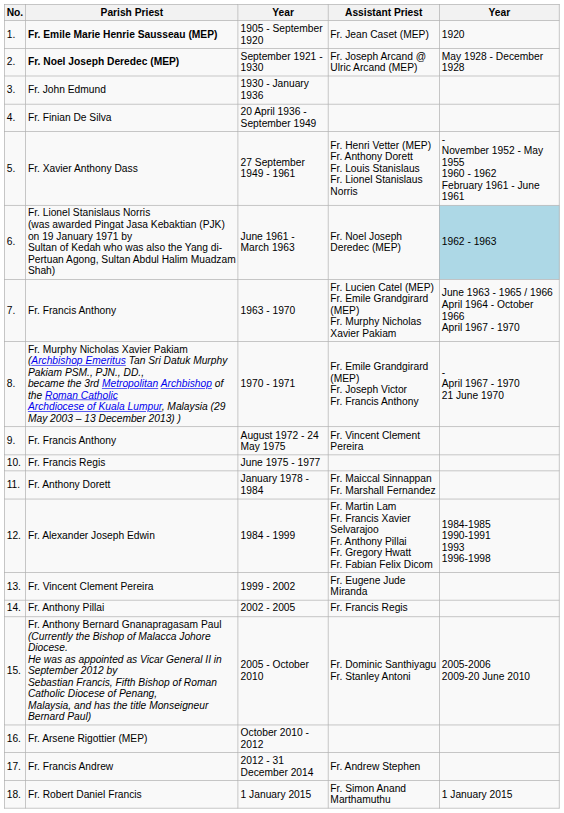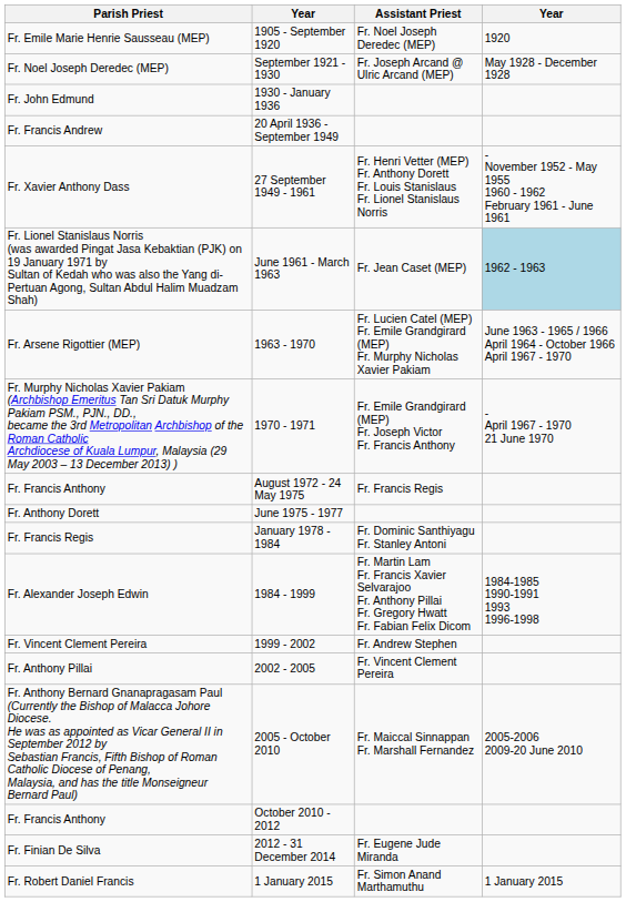 <table class="wikitable">
 <tr>
-<th>No.</th>
 <th>Parish Priest</th>
 <th>Year</th>
 <th>Assistant Priest</th>
 <th>Year</th>
 </tr>
 <tr>
-<td>1.</td>
-<td><strong>Fr. Emile Marie Henrie Sausseau (MEP)</strong></td>
+<td>Fr. Emile Marie Henrie Sausseau (MEP)</td>
 <td>1905 - September 1920</td>
-<td>Fr. Jean Caset (MEP)</td>
+<td>Fr. Noel Joseph Deredec (MEP)</td>
 <td>1920</td>
 </tr>
 <tr>
-<td>2.</td>
-<td><strong>Fr. Noel Joseph Deredec (MEP)</strong></td>
+<td>Fr. Noel Joseph Deredec (MEP)</td>
 <td>September 1921 - 1930</td>
 <td>Fr. Joseph Arcand @ Ulric Arcand (MEP)</td>
 <td>May 1928 - December 1928</td>
 </tr>
 <tr>
-<td>3.</td>
 <td>Fr. John Edmund</td>
 <td>1930 -  January 1936</td>
 <td></td>
 <td></td>
 </tr>
 <tr>
-<td>4.</td>
-<td>Fr. Finian De Silva</td>
+<td>Fr. Francis Andrew</td>
 <td>20 April 1936 - September 1949</td>
 <td></td>
 <td></td>
 </tr>
 <tr>
-<td>5.</td>
 <td>Fr. Xavier Anthony Dass</td>
 <td>27 September 1949 - 1961</td>
 <td>Fr. Henri Vetter (MEP) <br>Fr. Anthony Dorett<br>Fr. Louis Stanislaus <br>Fr. Lionel Stanislaus Norris<br></td>
 <td>-<br>November 1952 - May 1955<br>1960 - 1962<br>February 1961 - June 1961</td>
 </tr>
 <tr>
-<td>6.</td>
 <td>Fr. Lionel Stanislaus Norris <br>(was awarded Pingat Jasa Kebaktian (PJK) on 19 January 1971 by<br>Sultan of Kedah who was also the Yang di-Pertuan Agong, Sultan Abdul Halim Muadzam Shah)</td>
 <td>June 1961 - March 1963</td>
-<td>Fr. Noel Joseph Deredec (MEP)</td>
+<td>Fr. Jean Caset (MEP)</td>
 <td style="background: lightblue;">1962 - 1963</td>
 </tr>
 <tr>
-<td>7.</td>
-<td>Fr. Francis Anthony</td>
+<td>Fr. Arsene Rigottier (MEP)</td>
 <td>1963 - 1970</td>
 <td>Fr. Lucien Catel (MEP)<br>Fr. Emile Grandgirard (MEP) <br>Fr. Murphy Nicholas Xavier Pakiam</td>
 <td>June 1963 - 1965 / 1966 April 1964 - October 1966<br>April 1967 - 1970</td>
 </tr>
 <tr>
-<td>8.</td>
 <td>Fr. Murphy Nicholas Xavier Pakiam<br><em>(<a href='#'>Archbishop Emeritus</a> Tan Sri Datuk Murphy Pakiam PSM., PJN., DD.,</em><br><em>became the 3rd <a href='#'>Metropolitan</a> <a href='#'>Archbishop</a> of the</em> <em><a href='#'>Roman Catholic</a></em><br><em><a href='#'>Archdiocese of Kuala Lumpur</a>, Malaysia</em>  <em>(29 May 2003 – 13 December 2013) )</em></td>
 <td>1970 - 1971</td>
 <td>Fr. Emile Grandgirard (MEP) <br>Fr. Joseph Victor<br>Fr. Francis Anthony</td>
 <td>-<br>April 1967 - 1970<br>21 June 1970</td>
 </tr>
 <tr>
-<td>9.</td>
 <td>Fr. Francis Anthony</td>
 <td>August 1972 - 24 May 1975</td>
-<td>Fr. Vincent Clement Pereira</td>
+<td>Fr. Francis Regis</td>
 <td></td>
 </tr>
 <tr>
-<td>10.</td>
-<td>Fr. Francis Regis</td>
+<td>Fr. Anthony Dorett</td>
 <td>June 1975 - 1977</td>
 <td></td>
 <td></td>
 </tr>
 <tr>
-<td>11.</td>
-<td>Fr. Anthony Dorett</td>
+<td>Fr. Francis Regis</td>
 <td>January 1978 - 1984</td>
-<td>Fr. Maiccal Sinnappan <br>Fr. Marshall Fernandez<br></td>
+<td>Fr. Dominic Santhiyagu <br>Fr. Stanley Antoni<br></td>
 <td></td>
 </tr>
 <tr>
-<td>12.</td>
 <td>Fr. Alexander Joseph Edwin</td>
 <td>1984 - 1999</td>
 <td>Fr. Martin Lam <br>Fr. Francis Xavier Selvarajoo<br>Fr. Anthony Pillai <br>Fr. Gregory Hwatt<br>Fr. Fabian Felix Dicom</td>
 <td><br>1984-1985<br>1990-1991 <br>1993<br>1996-1998</td>
 </tr>
 <tr>
-<td>13.</td>
 <td>Fr. Vincent Clement Pereira</td>
 <td>1999 - 2002</td>
-<td>Fr. Eugene Jude Miranda</td>
+<td>Fr. Andrew Stephen</td>
 <td></td>
 </tr>
 <tr>
-<td>14.</td>
 <td>Fr. Anthony Pillai</td>
 <td>2002 - 2005</td>
-<td>Fr. Francis Regis</td>
+<td>Fr. Vincent Clement Pereira</td>
 <td></td>
 </tr>
 <tr>
-<td>15.</td>
 <td>Fr. Anthony Bernard Gnanapragasam Paul <br><em>(Currently the Bishop of Malacca Johore Diocese.</em><br><em>He was as appointed as Vicar General II in September 2012 by</em><br><em>Sebastian Francis, Fifth Bishop of Roman Catholic Diocese of Penang,</em><br><em>Malaysia, and has the title Monseigneur Bernard Paul)</em></td>
 <td>2005 - October 2010</td>
-<td>Fr. Dominic Santhiyagu <br>Fr. Stanley Antoni<br></td>
+<td>Fr. Maiccal Sinnappan <br>Fr. Marshall Fernandez<br></td>
 <td>2005-2006 <br>2009-20 June 2010<br></td>
 </tr>
 <tr>
-<td>16.</td>
-<td>Fr. Arsene Rigottier (MEP)</td>
+<td>Fr. Francis Anthony</td>
 <td>October 2010 - 2012</td>
 <td></td>
 <td></td>
 </tr>
 <tr>
-<td>17.</td>
-<td>Fr. Francis Andrew</td>
+<td>Fr. Finian De Silva</td>
 <td>2012 - 31 December 2014</td>
-<td>Fr. Andrew Stephen</td>
+<td>Fr. Eugene Jude Miranda</td>
 <td></td>
 </tr>
 <tr>
-<td>18.</td>
 <td>Fr. Robert Daniel Francis</td>
 <td>1 January 2015</td>
 <td>Fr. Simon Anand Marthamuthu</td>
 <td>1 January 2015</td>
 </tr>
 </table>
